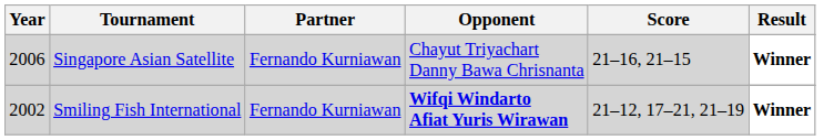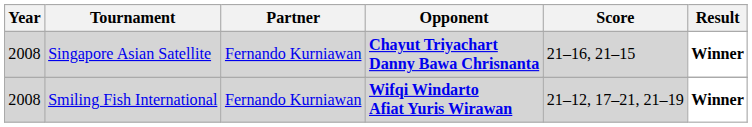 <table class="sortable wikitable" style="font-size: 90%;">
 <tr>
 <th>Year</th>
 <th>Tournament</th>
 <th>Partner</th>
 <th>Opponent</th>
 <th>Score</th>
 <th>Result</th>
 </tr>
 <tr>
 </tr>
 <tr style="background:#D5D5D5">
-<td align="center">2006</td>
+<td align="center">2008</td>
 <td align="left"><a href='#'>Singapore Asian Satellite</a></td>
 <td align="left"> <a href='#'>Fernando Kurniawan</a></td>
-<td align="left"> <a href='#'>Chayut Triyachart</a><br> <a href='#'>Danny Bawa Chrisnanta</a></td>
+<td align="left"><strong> <a href='#'>Chayut Triyachart</a><br> <a href='#'>Danny Bawa Chrisnanta</a></strong></td>
 <td align="left">21–16, 21–15</td>
 <td style="text-align:left; background:white"> <strong>Winner</strong></td>
 </tr>
 <tr>
 </tr>
 <tr style="background:#D5D5D5">
-<td align="center">2002</td>
+<td align="center">2008</td>
 <td align="left"><a href='#'>Smiling Fish International</a></td>
 <td align="left"> <a href='#'>Fernando Kurniawan</a></td>
 <td align="left"><strong> <a href='#'>Wifqi Windarto</a><br> <a href='#'>Afiat Yuris Wirawan</a></strong></td>
 <td align="left">21–12, 17–21, 21–19</td>
 <td style="text-align:left; background:white"> <strong>Winner</strong></td>
 </tr>
 </table>
